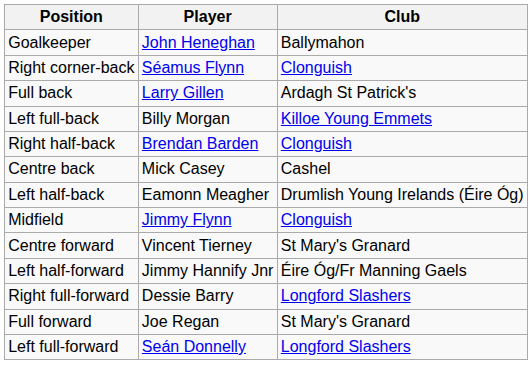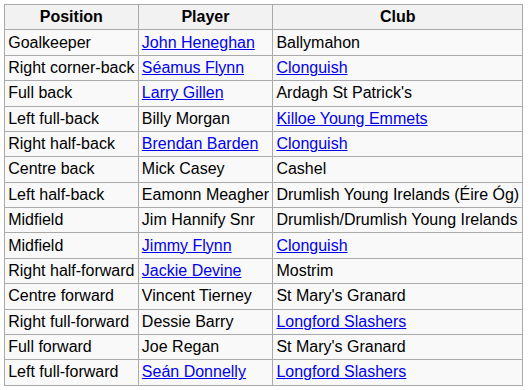 <table class="wikitable sortable" style="text-align: left;">
 <tr>
 <th>Position</th>
 <th>Player</th>
 <th>Club</th>
 </tr>
 <tr>
 <td>Goalkeeper</td>
 <td><a href='#'>John Heneghan</a></td>
 <td>Ballymahon</td>
 </tr>
 <tr>
 <td>Right corner-back</td>
 <td><a href='#'>Séamus Flynn</a></td>
 <td><a href='#'>Clonguish</a></td>
 </tr>
 <tr>
 <td>Full back</td>
 <td><a href='#'>Larry Gillen</a></td>
 <td>Ardagh St Patrick's</td>
 </tr>
 <tr>
 <td>Left full-back</td>
 <td>Billy Morgan</td>
 <td><a href='#'>Killoe Young Emmets</a></td>
 </tr>
 <tr>
 <td>Right half-back</td>
 <td><a href='#'>Brendan Barden</a></td>
 <td><a href='#'>Clonguish</a></td>
 </tr>
 <tr>
 <td>Centre back</td>
 <td>Mick Casey</td>
 <td>Cashel</td>
 </tr>
 <tr>
 <td>Left half-back</td>
 <td>Eamonn Meagher</td>
 <td>Drumlish Young Irelands (Éire Óg)</td>
 </tr>
 <tr>
 <td>Midfield</td>
+<td>Jim Hannify Snr</td>
+<td>Drumlish/Drumlish Young Irelands</td>
+</tr>
+<tr>
+<td>Midfield</td>
 <td><a href='#'>Jimmy Flynn</a></td>
 <td><a href='#'>Clonguish</a></td>
+</tr>
+<tr>
+<td>Right half-forward</td>
+<td><a href='#'>Jackie Devine</a></td>
+<td>Mostrim</td>
 </tr>
 <tr>
 <td>Centre forward</td>
 <td>Vincent Tierney</td>
 <td>St Mary's Granard</td>
-</tr>
-<tr>
-<td>Left half-forward</td>
-<td>Jimmy Hannify Jnr</td>
-<td>Éire Óg/Fr Manning Gaels</td>
 </tr>
 <tr>
 <td>Right full-forward</td>
 <td>Dessie Barry</td>
 <td><a href='#'>Longford Slashers</a></td>
 </tr>
 <tr>
 <td>Full forward</td>
 <td>Joe Regan</td>
 <td>St Mary's Granard</td>
 </tr>
 <tr>
 <td>Left full-forward</td>
 <td><a href='#'>Seán Donnelly</a></td>
 <td><a href='#'>Longford Slashers</a></td>
 </tr>
 <tr>
 </tr>
 </table>
